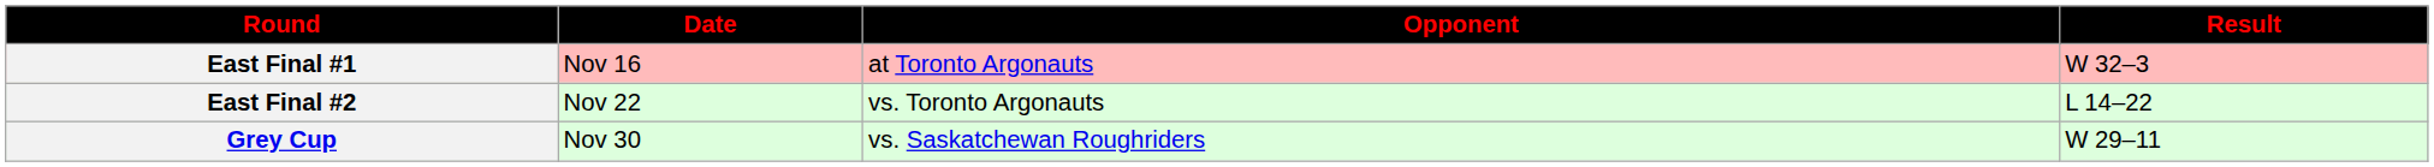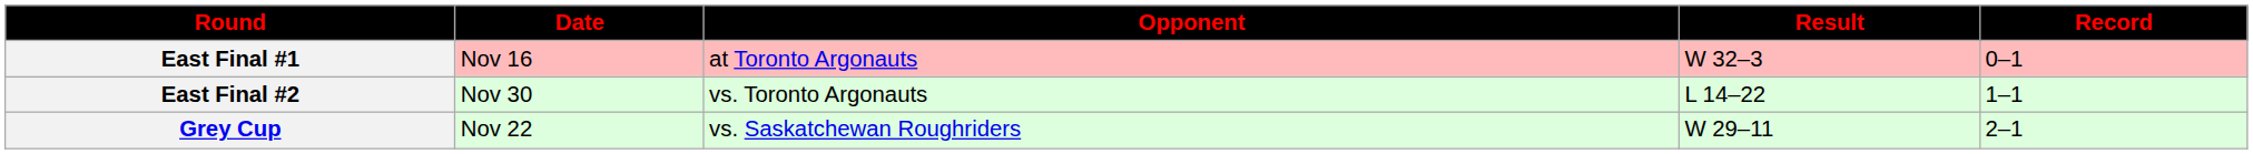 <table class="wikitable" style="width:80%;">
 <tr style="text-align:center; background:black; color:red;">
 <td><strong>Round</strong></td>
 <td><strong>Date</strong></td>
 <td><strong>Opponent</strong></td>
 <td><strong>Result</strong></td>
+<td><strong>Record</strong></td>
 </tr>
 <tr style="background:#ffbbbb">
 <th>East Final #1</th>
 <td>Nov 16</td>
 <td>at <a href='#'>Toronto Argonauts</a></td>
 <td>W 32–3</td>
+<td>0–1</td>
 </tr>
 <tr style="background:#ddffdd">
 <th>East Final #2</th>
-<td>Nov 22</td>
+<td>Nov 30</td>
 <td>vs. Toronto Argonauts</td>
 <td>L 14–22</td>
+<td>1–1</td>
 </tr>
 <tr style="background:#ddffdd">
 <th><a href='#'>Grey Cup</a></th>
-<td>Nov 30</td>
+<td>Nov 22</td>
 <td>vs. <a href='#'>Saskatchewan Roughriders</a></td>
 <td>W 29–11</td>
+<td>2–1</td>
 </tr>
 </table>
